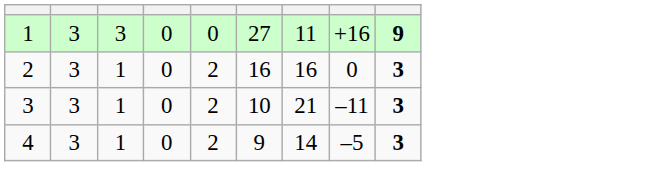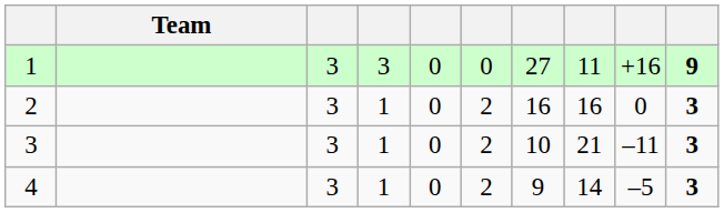 <table class="wikitable" style="text-align: center; font-size: 100%;">
 <tr>
 <th width="25"></th>
+<th width="150">Team</th>
 <th width="25"></th>
 <th width="25"></th>
 <th width="25"></th>
 <th width="25"></th>
 <th width="25"></th>
 <th width="25"></th>
 <th width="25"></th>
 <th width="25"></th>
 </tr>
 <tr style="background-color: #ccffcc;">
 <td>1</td>
+<td align=left></td>
 <td>3</td>
 <td>3</td>
 <td>0</td>
 <td>0</td>
 <td>27</td>
 <td>11</td>
 <td>+16</td>
 <td><strong>9</strong></td>
 </tr>
 <tr>
 <td>2</td>
+<td align=left></td>
 <td>3</td>
 <td>1</td>
 <td>0</td>
 <td>2</td>
 <td>16</td>
 <td>16</td>
 <td>0</td>
 <td><strong>3</strong></td>
 </tr>
 <tr>
 <td>3</td>
+<td align=left></td>
 <td>3</td>
 <td>1</td>
 <td>0</td>
 <td>2</td>
 <td>10</td>
 <td>21</td>
 <td>–11</td>
 <td><strong>3</strong></td>
 </tr>
 <tr>
 <td>4</td>
+<td align=left></td>
 <td>3</td>
 <td>1</td>
 <td>0</td>
 <td>2</td>
 <td>9</td>
 <td>14</td>
 <td>–5</td>
 <td><strong>3</strong></td>
 </tr>
 </table>
